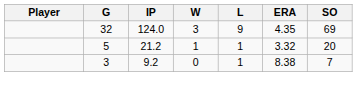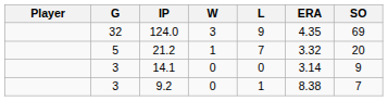 <table class="wikitable sortable">
 <tr>
 <th bgcolor="#DDDDFF" width="16%">Player</th>
 <th bgcolor="#DDDDFF" width="9%">G</th>
 <th bgcolor="#DDDDFF" width="9%">IP</th>
 <th bgcolor="#DDDDFF" width="9%">W</th>
 <th bgcolor="#DDDDFF" width="9%">L</th>
 <th bgcolor="#DDDDFF" width="9%">ERA</th>
 <th bgcolor="#DDDDFF" width="9%">SO</th>
 </tr>
 <tr align=center>
 <td></td>
 <td>32</td>
 <td>124.0</td>
 <td>3</td>
 <td>9</td>
 <td>4.35</td>
 <td>69</td>
 </tr>
 <tr align=center>
 <td></td>
 <td>5</td>
 <td>21.2</td>
 <td>1</td>
-<td>1</td>
+<td>7</td>
 <td>3.32</td>
 <td>20</td>
+</tr>
+<tr align=center>
+<td></td>
+<td>3</td>
+<td>14.1</td>
+<td>0</td>
+<td>0</td>
+<td>3.14</td>
+<td>9</td>
 </tr>
 <tr align=center>
 <td></td>
 <td>3</td>
 <td>9.2</td>
 <td>0</td>
 <td>1</td>
 <td>8.38</td>
 <td>7</td>
 </tr>
 </table>
